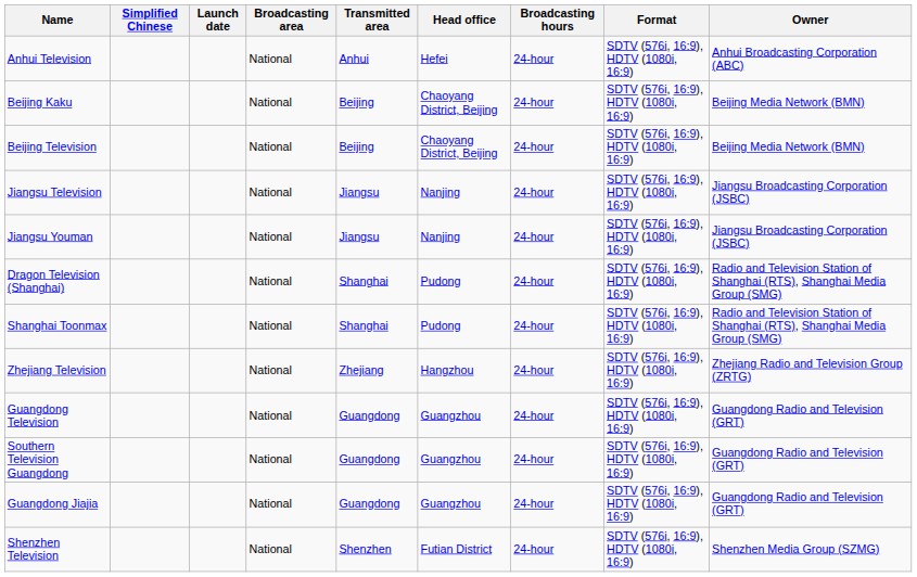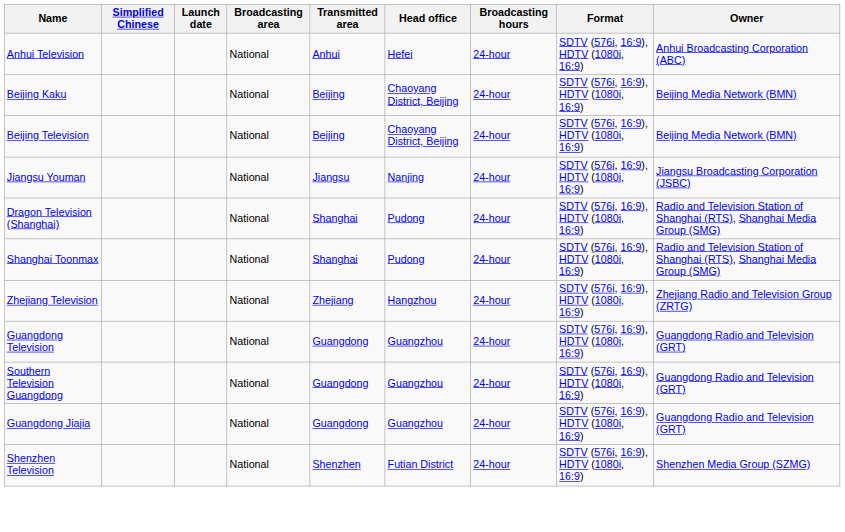 <table class="wikitable">
 <tr>
 <th>Name</th>
 <th><a href='#'>Simplified Chinese</a></th>
 <th>Launch date</th>
 <th>Broadcasting area</th>
 <th>Transmitted area</th>
 <th>Head office</th>
 <th>Broadcasting hours</th>
 <th>Format</th>
 <th>Owner</th>
 </tr>
 <tr>
 <td><a href='#'>Anhui Television</a></td>
 <td></td>
 <td></td>
 <td>National</td>
 <td><a href='#'>Anhui</a></td>
 <td><a href='#'>Hefei</a></td>
 <td><a href='#'>24-hour</a></td>
 <td><a href='#'>SDTV</a> (<a href='#'>576i</a>, <a href='#'>16:9</a>), <a href='#'>HDTV</a> (<a href='#'>1080i</a>, <a href='#'>16:9</a>)</td>
 <td><a href='#'>Anhui Broadcasting Corporation (ABC)</a></td>
 </tr>
 <tr>
 <td><a href='#'>Beijing Kaku</a></td>
 <td></td>
 <td></td>
 <td>National</td>
 <td><a href='#'>Beijing</a></td>
 <td><a href='#'>Chaoyang District, Beijing</a></td>
 <td><a href='#'>24-hour</a></td>
 <td><a href='#'>SDTV</a> (<a href='#'>576i</a>, <a href='#'>16:9</a>), <a href='#'>HDTV</a> (<a href='#'>1080i</a>, <a href='#'>16:9</a>)</td>
 <td><a href='#'>Beijing Media Network (BMN)</a></td>
 </tr>
 <tr>
 <td><a href='#'>Beijing Television</a></td>
 <td></td>
 <td></td>
 <td>National</td>
 <td><a href='#'>Beijing</a></td>
 <td><a href='#'>Chaoyang District, Beijing</a></td>
 <td><a href='#'>24-hour</a></td>
 <td><a href='#'>SDTV</a> (<a href='#'>576i</a>, <a href='#'>16:9</a>), <a href='#'>HDTV</a> (<a href='#'>1080i</a>, <a href='#'>16:9</a>)</td>
 <td><a href='#'>Beijing Media Network (BMN)</a></td>
-</tr>
-<tr>
-<td><a href='#'>Jiangsu Television</a></td>
-<td></td>
-<td></td>
-<td>National</td>
-<td><a href='#'>Jiangsu</a></td>
-<td><a href='#'>Nanjing</a></td>
-<td><a href='#'>24-hour</a></td>
-<td><a href='#'>SDTV</a> (<a href='#'>576i</a>, <a href='#'>16:9</a>), <a href='#'>HDTV</a> (<a href='#'>1080i</a>, <a href='#'>16:9</a>)</td>
-<td><a href='#'>Jiangsu Broadcasting Corporation (JSBC)</a></td>
 </tr>
 <tr>
 <td><a href='#'>Jiangsu Youman</a></td>
 <td></td>
 <td></td>
 <td>National</td>
 <td><a href='#'>Jiangsu</a></td>
 <td><a href='#'>Nanjing</a></td>
 <td><a href='#'>24-hour</a></td>
 <td><a href='#'>SDTV</a> (<a href='#'>576i</a>, <a href='#'>16:9</a>), <a href='#'>HDTV</a> (<a href='#'>1080i</a>, <a href='#'>16:9</a>)</td>
 <td><a href='#'>Jiangsu Broadcasting Corporation (JSBC)</a></td>
 </tr>
 <tr>
 <td><a href='#'>Dragon Television (Shanghai)</a></td>
 <td></td>
 <td></td>
 <td>National</td>
 <td><a href='#'>Shanghai</a></td>
 <td><a href='#'>Pudong</a></td>
 <td><a href='#'>24-hour</a></td>
 <td><a href='#'>SDTV</a> (<a href='#'>576i</a>, <a href='#'>16:9</a>), <a href='#'>HDTV</a> (<a href='#'>1080i</a>, <a href='#'>16:9</a>)</td>
 <td><a href='#'>Radio and Television Station of Shanghai (RTS)</a>, <a href='#'>Shanghai Media Group (SMG)</a></td>
 </tr>
 <tr>
 <td><a href='#'>Shanghai Toonmax</a></td>
 <td></td>
 <td></td>
 <td>National</td>
 <td><a href='#'>Shanghai</a></td>
 <td><a href='#'>Pudong</a></td>
 <td><a href='#'>24-hour</a></td>
 <td><a href='#'>SDTV</a> (<a href='#'>576i</a>, <a href='#'>16:9</a>), <a href='#'>HDTV</a> (<a href='#'>1080i</a>, <a href='#'>16:9</a>)</td>
 <td><a href='#'>Radio and Television Station of Shanghai (RTS)</a>, <a href='#'>Shanghai Media Group (SMG)</a></td>
 </tr>
 <tr>
 <td><a href='#'>Zhejiang Television</a></td>
 <td></td>
 <td></td>
 <td>National</td>
 <td><a href='#'>Zhejiang</a></td>
 <td><a href='#'>Hangzhou</a></td>
 <td><a href='#'>24-hour</a></td>
 <td><a href='#'>SDTV</a> (<a href='#'>576i</a>, <a href='#'>16:9</a>), <a href='#'>HDTV</a> (<a href='#'>1080i</a>, <a href='#'>16:9</a>)</td>
 <td><a href='#'>Zhejiang Radio and Television Group (ZRTG)</a></td>
 </tr>
 <tr>
 <td><a href='#'>Guangdong Television</a></td>
 <td></td>
 <td></td>
 <td>National</td>
 <td><a href='#'>Guangdong</a></td>
 <td><a href='#'>Guangzhou</a></td>
 <td><a href='#'>24-hour</a></td>
 <td><a href='#'>SDTV</a> (<a href='#'>576i</a>, <a href='#'>16:9</a>), <a href='#'>HDTV</a> (<a href='#'>1080i</a>, <a href='#'>16:9</a>)</td>
 <td><a href='#'>Guangdong Radio and Television (GRT)</a></td>
 </tr>
 <tr>
 <td><a href='#'>Southern Television Guangdong</a></td>
 <td></td>
 <td></td>
 <td>National</td>
 <td><a href='#'>Guangdong</a></td>
 <td><a href='#'>Guangzhou</a></td>
 <td><a href='#'>24-hour</a></td>
 <td><a href='#'>SDTV</a> (<a href='#'>576i</a>, <a href='#'>16:9</a>), <a href='#'>HDTV</a> (<a href='#'>1080i</a>, <a href='#'>16:9</a>)</td>
 <td><a href='#'>Guangdong Radio and Television (GRT)</a></td>
 </tr>
 <tr>
 <td><a href='#'>Guangdong Jiajia</a></td>
 <td></td>
 <td></td>
 <td>National</td>
 <td><a href='#'>Guangdong</a></td>
 <td><a href='#'>Guangzhou</a></td>
 <td><a href='#'>24-hour</a></td>
 <td><a href='#'>SDTV</a> (<a href='#'>576i</a>, <a href='#'>16:9</a>), <a href='#'>HDTV</a> (<a href='#'>1080i</a>, <a href='#'>16:9</a>)</td>
 <td><a href='#'>Guangdong Radio and Television (GRT)</a></td>
 </tr>
 <tr>
 <td><a href='#'>Shenzhen Television</a></td>
 <td></td>
 <td></td>
 <td>National</td>
 <td><a href='#'>Shenzhen</a></td>
 <td><a href='#'>Futian District</a></td>
 <td><a href='#'>24-hour</a></td>
 <td><a href='#'>SDTV</a> (<a href='#'>576i</a>, <a href='#'>16:9</a>), <a href='#'>HDTV</a> (<a href='#'>1080i</a>, <a href='#'>16:9</a>)</td>
 <td><a href='#'>Shenzhen Media Group (SZMG)</a></td>
 </tr>
 </table>
